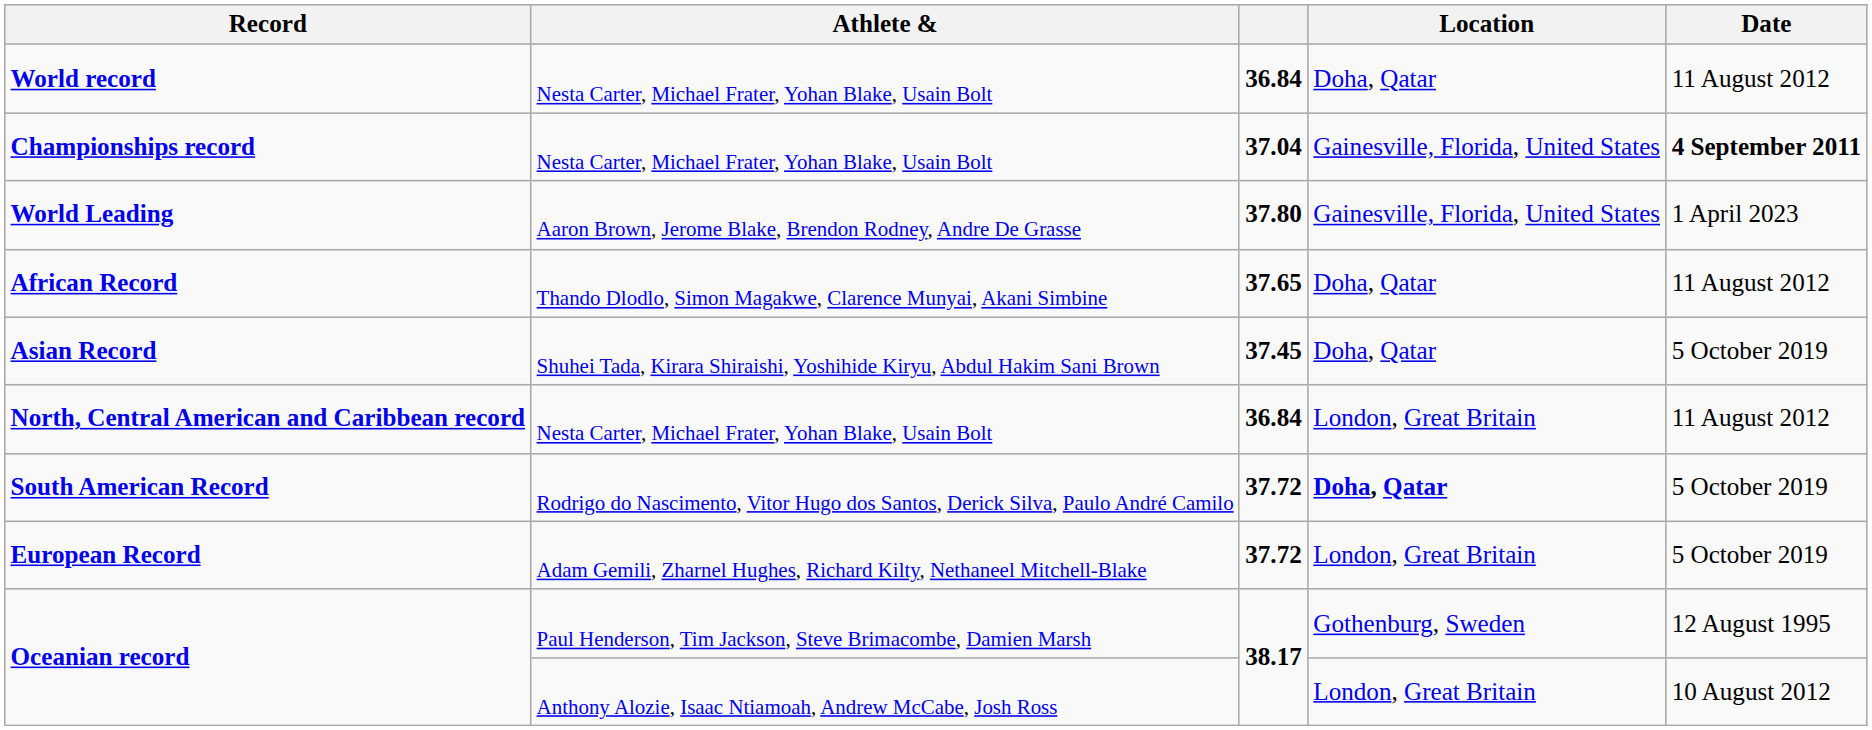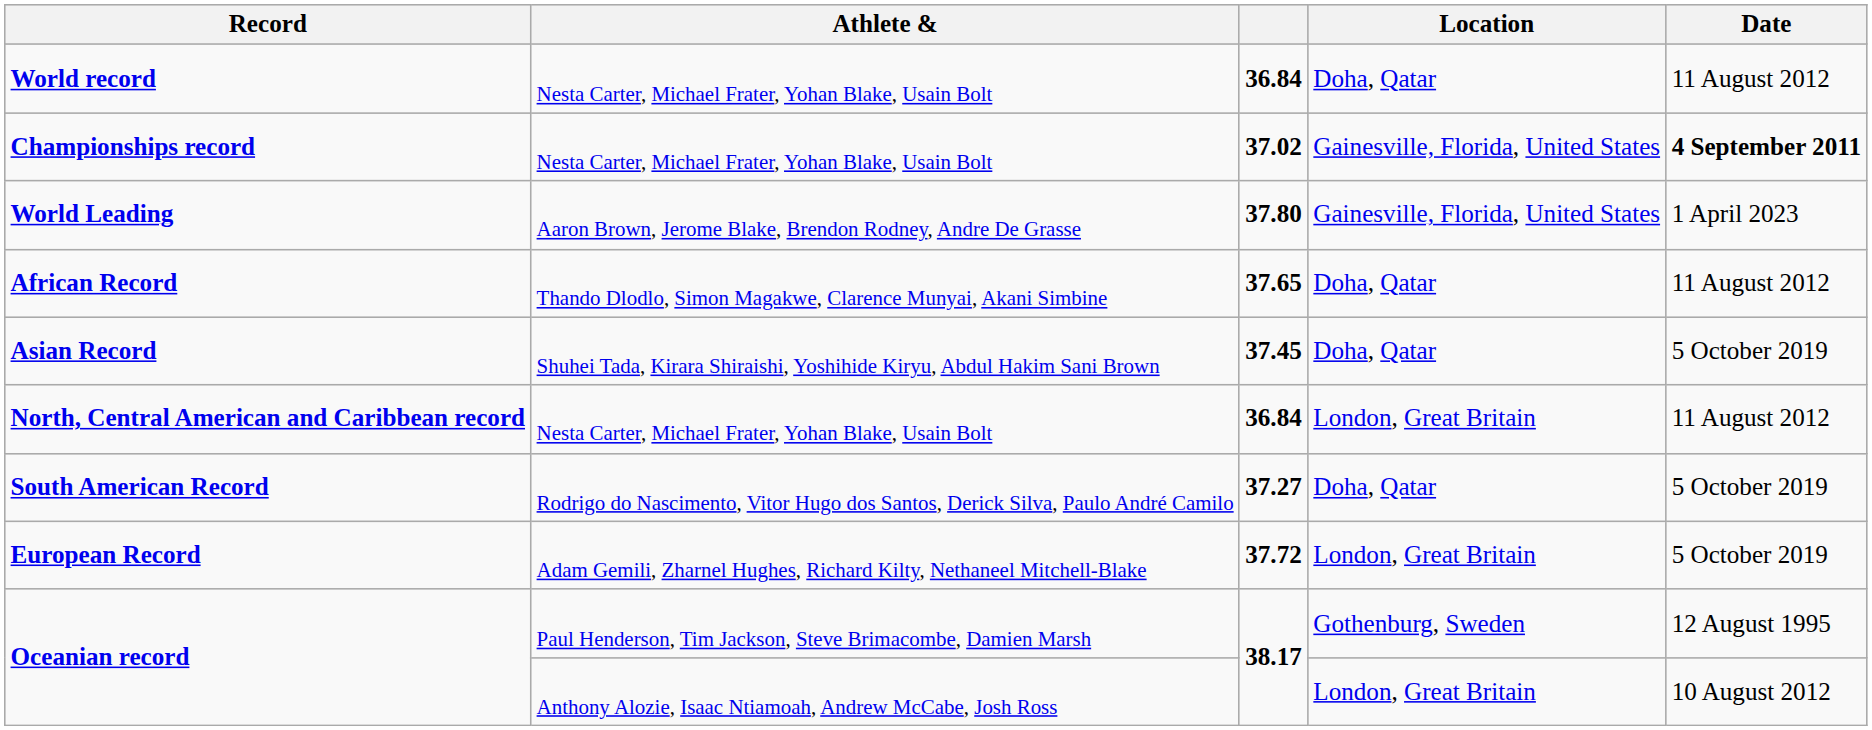 <table class="wikitable">
 <tr>
 <th>Record</th>
 <th>Athlete & </th>
 <th></th>
 <th>Location</th>
 <th>Date</th>
 </tr>
 <tr>
 <td><strong><a href='#'>World record</a></strong></td>
 <td><br><small><a href='#'>Nesta Carter</a>, <a href='#'>Michael Frater</a>, <a href='#'>Yohan Blake</a>, <a href='#'>Usain Bolt</a></small></td>
 <td align=center><strong>36.84</strong></td>
 <td><a href='#'>Doha</a>, <a href='#'>Qatar</a></td>
 <td>11 August 2012</td>
 </tr>
 <tr>
 <td><strong><a href='#'>Championships record</a></strong></td>
 <td><br><small><a href='#'>Nesta Carter</a>, <a href='#'>Michael Frater</a>, <a href='#'>Yohan Blake</a>, <a href='#'>Usain Bolt</a></small></td>
-<td align=center><strong>37.04</strong></td>
+<td align=center><strong>37.02</strong></td>
 <td><a href='#'>Gainesville, Florida</a>, <a href='#'>United States</a></td>
 <td><strong>4 September 2011</strong></td>
 </tr>
 <tr>
 <td><strong><a href='#'>World Leading</a></strong></td>
 <td><br><small><a href='#'>Aaron Brown</a>, <a href='#'>Jerome Blake</a>, <a href='#'>Brendon Rodney</a>, <a href='#'>Andre De Grasse</a></small></td>
 <td align=center><strong>37.80</strong></td>
 <td><a href='#'>Gainesville, Florida</a>, <a href='#'>United States</a></td>
 <td>1 April 2023</td>
 </tr>
 <tr>
 <td><strong><a href='#'>African Record</a></strong></td>
 <td><br><small><a href='#'>Thando Dlodlo</a>, <a href='#'>Simon Magakwe</a>, <a href='#'>Clarence Munyai</a>, <a href='#'>Akani Simbine</a></small></td>
 <td align=center><strong>37.65</strong></td>
 <td><a href='#'>Doha</a>, <a href='#'>Qatar</a></td>
 <td>11 August 2012</td>
 </tr>
 <tr>
 <td><strong><a href='#'>Asian Record</a></strong></td>
 <td><br><small><a href='#'>Shuhei Tada</a>, <a href='#'>Kirara Shiraishi</a>, <a href='#'>Yoshihide Kiryu</a>, <a href='#'>Abdul Hakim Sani Brown</a></small></td>
 <td align=center><strong>37.45</strong></td>
 <td><a href='#'>Doha</a>, <a href='#'>Qatar</a></td>
 <td>5 October 2019</td>
 </tr>
 <tr>
 <td><strong><a href='#'>North, Central American and Caribbean record</a></strong></td>
 <td><br><small><a href='#'>Nesta Carter</a>, <a href='#'>Michael Frater</a>, <a href='#'>Yohan Blake</a>, <a href='#'>Usain Bolt</a></small></td>
 <td align=center><strong>36.84</strong></td>
 <td><a href='#'>London</a>, <a href='#'>Great Britain</a></td>
 <td>11 August 2012</td>
 </tr>
 <tr>
 <td><strong><a href='#'>South American Record</a></strong></td>
 <td><br><small><a href='#'>Rodrigo do Nascimento</a>, <a href='#'>Vitor Hugo dos Santos</a>, <a href='#'>Derick Silva</a>, <a href='#'>Paulo André Camilo</a></small></td>
-<td align=center><strong>37.72</strong></td>
-<td><strong><a href='#'>Doha</a>, <a href='#'>Qatar</a></strong></td>
+<td align=center><strong>37.27</strong></td>
+<td><a href='#'>Doha</a>, <a href='#'>Qatar</a></td>
 <td>5 October 2019</td>
 </tr>
 <tr>
 <td><strong><a href='#'>European Record</a></strong></td>
 <td><br><small><a href='#'>Adam Gemili</a>, <a href='#'>Zharnel Hughes</a>, <a href='#'>Richard Kilty</a>, <a href='#'>Nethaneel Mitchell-Blake</a></small></td>
 <td align=center><strong>37.72</strong></td>
 <td><a href='#'>London</a>, <a href='#'>Great Britain</a></td>
 <td>5 October 2019</td>
 </tr>
 <tr>
 <td rowspan=2><strong><a href='#'>Oceanian record</a></strong></td>
 <td><br><small><a href='#'>Paul Henderson</a>, <a href='#'>Tim Jackson</a>, <a href='#'>Steve Brimacombe</a>, <a href='#'>Damien Marsh</a></small></td>
 <td rowspan=2 align=center><strong>38.17</strong></td>
 <td><a href='#'>Gothenburg</a>, <a href='#'>Sweden</a></td>
 <td>12 August 1995</td>
 </tr>
 <tr>
 <td><br><small><a href='#'>Anthony Alozie</a>, <a href='#'>Isaac Ntiamoah</a>, <a href='#'>Andrew McCabe</a>, <a href='#'>Josh Ross</a></small></td>
 <td><a href='#'>London</a>, <a href='#'>Great Britain</a></td>
 <td>10 August 2012</td>
 </tr>
 </table>
